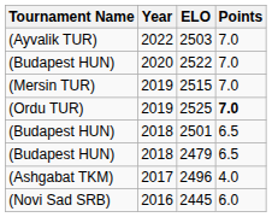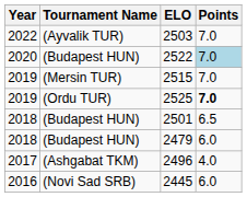 <table class="wikitable">
 <tr>
+<th>Year</th>
 <th>Tournament Name</th>
-<th>Year</th>
 <th>ELO</th>
 <th>Points</th>
 </tr>
 <tr>
+<td>2022</td>
 <td>(Ayvalik TUR)</td>
-<td>2022</td>
 <td>2503</td>
 <td>7.0</td>
 </tr>
 <tr>
+<td>2020</td>
 <td>(Budapest HUN)</td>
-<td>2020</td>
 <td>2522</td>
-<td>7.0</td>
+<td style="background: lightblue;">7.0</td>
 </tr>
 <tr>
+<td>2019</td>
 <td>(Mersin TUR)</td>
-<td>2019</td>
 <td>2515</td>
 <td>7.0</td>
 </tr>
 <tr>
+<td>2019</td>
 <td>(Ordu TUR)</td>
-<td>2019</td>
 <td>2525</td>
 <td><strong>7.0</strong></td>
 </tr>
 <tr>
+<td>2018</td>
 <td> (Budapest HUN)</td>
-<td>2018</td>
 <td>2501</td>
 <td>6.5</td>
 </tr>
 <tr>
+<td>2018</td>
 <td>(Budapest HUN)</td>
-<td>2018</td>
 <td>2479</td>
-<td>6.5</td>
+<td>6.0</td>
 </tr>
 <tr>
+<td>2017</td>
 <td>(Ashgabat TKM)</td>
-<td>2017</td>
 <td>2496</td>
 <td>4.0</td>
 </tr>
 <tr>
+<td>2016</td>
 <td>(Novi Sad SRB)</td>
-<td>2016</td>
 <td>2445</td>
 <td>6.0</td>
 </tr>
 </table>
